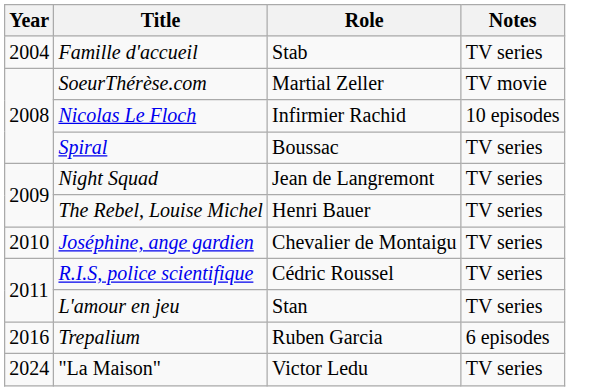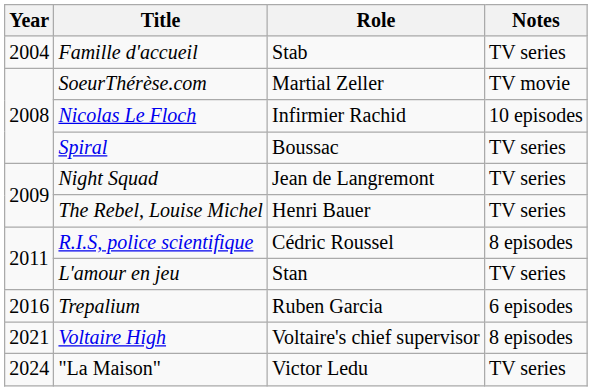 <table class="wikitable sortable">
 <tr>
 <th>Year</th>
 <th>Title</th>
 <th>Role</th>
 <th class="unsortable">Notes</th>
 </tr>
 <tr>
 <td>2004</td>
 <td><em>Famille d'accueil</em></td>
 <td>Stab</td>
 <td>TV series</td>
 </tr>
 <tr>
 <td rowspan="3">2008</td>
 <td><em>SoeurThérèse.com</em></td>
 <td>Martial Zeller</td>
 <td>TV movie</td>
 </tr>
 <tr>
 <td><em><a href='#'>Nicolas Le Floch</a></em></td>
 <td>Infirmier Rachid</td>
 <td>10 episodes</td>
 </tr>
 <tr>
 <td><em><a href='#'>Spiral</a></em></td>
 <td>Boussac</td>
 <td>TV series</td>
 </tr>
 <tr>
 <td rowspan="2">2009</td>
 <td><em>Night Squad</em></td>
 <td>Jean de Langremont</td>
 <td>TV series</td>
 </tr>
 <tr>
 <td><em>The Rebel, Louise Michel</em></td>
 <td>Henri Bauer</td>
 <td>TV series</td>
 </tr>
 <tr>
-<td>2010</td>
-<td><em><a href='#'>Joséphine, ange gardien</a></em></td>
-<td>Chevalier de Montaigu</td>
-<td>TV series</td>
-</tr>
-<tr>
 <td rowspan="2">2011</td>
 <td><em><a href='#'>R.I.S, police scientifique</a></em></td>
 <td>Cédric Roussel</td>
-<td>TV series</td>
+<td>8 episodes</td>
 </tr>
 <tr>
 <td><em>L'amour en jeu</em></td>
 <td>Stan</td>
 <td>TV series</td>
 </tr>
 <tr>
 <td>2016</td>
 <td><em>Trepalium</em></td>
 <td>Ruben Garcia</td>
 <td>6 episodes</td>
 </tr>
 <tr>
+<td>2021</td>
+<td><em><a href='#'>Voltaire High</a></em></td>
+<td>Voltaire's chief supervisor</td>
+<td>8 episodes</td>
+</tr>
+<tr>
 <td>2024</td>
 <td>"La Maison"</td>
 <td>Victor Ledu</td>
 <td>TV series</td>
 </tr>
 </table>
